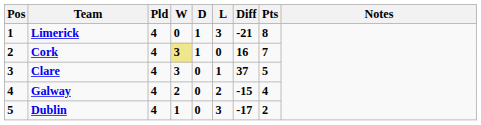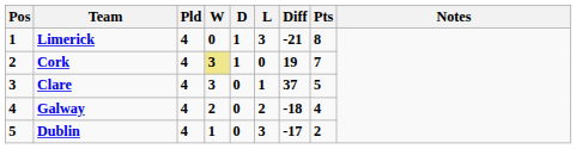 <table class="wikitable" style="text-align: centre;">
 <tr>
 <th width=20>Pos</th>
 <th width=150>Team</th>
 <th width=20>Pld</th>
 <th width=20>W</th>
 <th width=20>D</th>
 <th width=20>L</th>
 <th width=20>Diff</th>
 <th width=20>Pts</th>
 <th width=250>Notes</th>
 </tr>
 <tr style>
 <td><strong>1</strong></td>
 <td align=left><strong> <a href='#'>Limerick</a> </strong></td>
 <td><strong>4</strong></td>
 <td><strong>0</strong></td>
 <td><strong>1</strong></td>
 <td><strong>3</strong></td>
 <td><strong>-21</strong></td>
 <td><strong>8</strong></td>
 </tr>
 <tr>
 <td><strong>2</strong></td>
 <td align=left><strong> <a href='#'>Cork</a> </strong></td>
 <td><strong>4</strong></td>
 <td style="background: khaki;"><strong>3</strong></td>
 <td><strong>1</strong></td>
 <td><strong>0</strong></td>
-<td><strong>16</strong></td>
+<td><strong>19</strong></td>
 <td><strong>7</strong></td>
 </tr>
 <tr>
 <td><strong>3</strong></td>
 <td align=left><strong> <a href='#'>Clare</a> </strong></td>
 <td><strong>4</strong></td>
 <td><strong>3</strong></td>
 <td><strong>0</strong></td>
 <td><strong>1</strong></td>
 <td><strong>37</strong></td>
 <td><strong>5</strong></td>
 </tr>
 <tr style>
 <td><strong>4</strong></td>
 <td align=left><strong> <a href='#'>Galway</a> </strong></td>
 <td><strong>4</strong></td>
 <td><strong>2</strong></td>
 <td><strong>0</strong></td>
 <td><strong>2</strong></td>
-<td><strong>-15</strong></td>
+<td><strong>-18</strong></td>
 <td><strong>4</strong></td>
 </tr>
 <tr>
 <td><strong>5</strong></td>
 <td align=left><strong> <a href='#'>Dublin</a> </strong></td>
 <td><strong>4</strong></td>
 <td><strong>1</strong></td>
 <td><strong>0</strong></td>
 <td><strong>3</strong></td>
 <td><strong>-17</strong></td>
 <td><strong>2</strong></td>
 </tr>
 </table>
